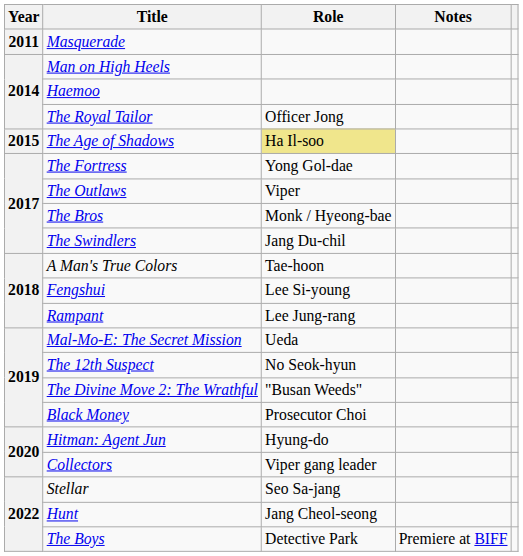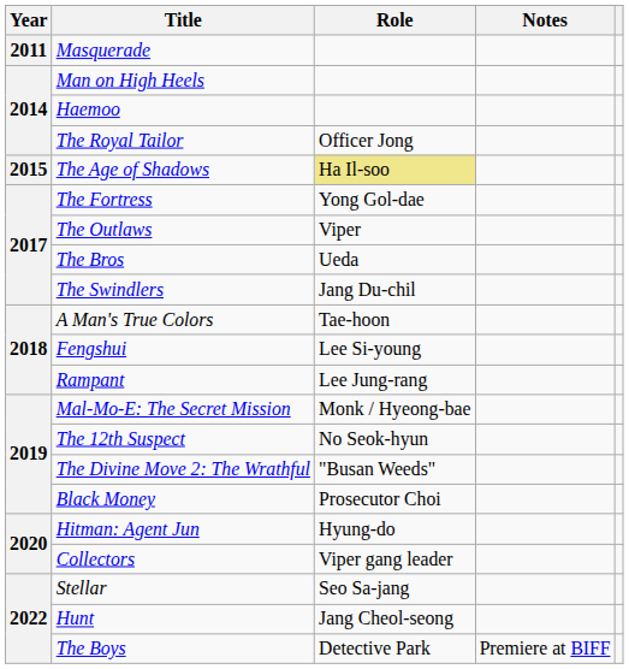 <table class="wikitable plainrowheaders sortable">
 <tr>
 <th scope="col">Year</th>
 <th scope="col">Title</th>
 <th scope="col">Role</th>
 <th scope="col">Notes</th>
 <th scope="col" class="unsortable"></th>
 </tr>
 <tr>
 <th scope="row">2011</th>
 <td><em><a href='#'>Masquerade</a></em></td>
 <td></td>
 <td></td>
 <td></td>
 </tr>
 <tr>
 <th scope="row" rowspan="3">2014</th>
 <td><em><a href='#'>Man on High Heels</a></em></td>
 <td></td>
 <td></td>
 <td></td>
 </tr>
 <tr>
 <td><em><a href='#'>Haemoo</a></em></td>
 <td></td>
 <td></td>
 <td></td>
 </tr>
 <tr>
 <td><em><a href='#'>The Royal Tailor</a></em></td>
 <td>Officer Jong</td>
 <td></td>
 <td></td>
 </tr>
 <tr>
 <th scope="row">2015</th>
 <td><em><a href='#'>The Age of Shadows</a></em></td>
 <td style="background: khaki;">Ha Il-soo</td>
 <td></td>
 <td style="text-align:center"></td>
 </tr>
 <tr>
 <th scope="row" rowspan="4">2017</th>
 <td><em><a href='#'>The Fortress</a></em></td>
 <td>Yong Gol-dae</td>
 <td></td>
 <td style="text-align:center"></td>
 </tr>
 <tr>
 <td><em><a href='#'>The Outlaws</a></em></td>
 <td>Viper</td>
 <td></td>
 <td></td>
 </tr>
 <tr>
 <td><em><a href='#'>The Bros</a></em></td>
-<td>Monk / Hyeong-bae</td>
+<td>Ueda</td>
 <td></td>
 <td style="text-align:center"></td>
 </tr>
 <tr>
 <td><em><a href='#'>The Swindlers</a></em></td>
 <td>Jang Du-chil</td>
 <td></td>
 <td style="text-align:center"></td>
 </tr>
 <tr>
 <th scope="row" rowspan="3">2018</th>
 <td><em>A Man's True Colors</em></td>
 <td>Tae-hoon</td>
 <td></td>
 <td style="text-align:center"></td>
 </tr>
 <tr>
 <td><em><a href='#'>Fengshui</a></em></td>
 <td>Lee Si-young</td>
 <td></td>
 <td></td>
 </tr>
 <tr>
 <td><em><a href='#'>Rampant</a></em></td>
 <td>Lee Jung-rang</td>
 <td></td>
 <td style="text-align:center"></td>
 </tr>
 <tr>
 <th scope="row" rowspan="4">2019</th>
 <td><em><a href='#'>Mal-Mo-E: The Secret Mission</a></em></td>
-<td>Ueda</td>
+<td>Monk / Hyeong-bae</td>
 <td></td>
 <td style="text-align:center"></td>
 </tr>
 <tr>
 <td><em><a href='#'>The 12th Suspect</a></em></td>
 <td>No Seok-hyun</td>
 <td></td>
 <td style="text-align:center"></td>
 </tr>
 <tr>
 <td><em><a href='#'>The Divine Move 2: The Wrathful</a></em></td>
 <td>"Busan Weeds"</td>
 <td></td>
 <td style="text-align:center"></td>
 </tr>
 <tr>
 <td><em><a href='#'>Black Money</a></em></td>
 <td>Prosecutor Choi</td>
 <td></td>
 <td style="text-align:center"></td>
 </tr>
 <tr>
 <th scope="row" rowspan="2">2020</th>
 <td><em><a href='#'>Hitman: Agent Jun</a></em></td>
 <td>Hyung-do</td>
 <td></td>
 <td style="text-align:center"></td>
 </tr>
 <tr>
 <td><em><a href='#'>Collectors</a></em></td>
 <td>Viper gang leader</td>
 <td></td>
 <td style="text-align:center"></td>
 </tr>
 <tr>
 <th scope="row" rowspan="3">2022</th>
 <td><em>Stellar</em></td>
 <td>Seo Sa-jang</td>
 <td></td>
 <td style="text-align:center"></td>
 </tr>
 <tr>
 <td><em><a href='#'>Hunt</a></em></td>
 <td>Jang Cheol-seong</td>
 <td></td>
 <td style="text-align:center"></td>
 </tr>
 <tr>
 <td><em><a href='#'>The Boys</a></em></td>
 <td>Detective Park</td>
 <td>Premiere at <a href='#'>BIFF</a></td>
 <td style="text-align:center"></td>
 </tr>
 </table>
